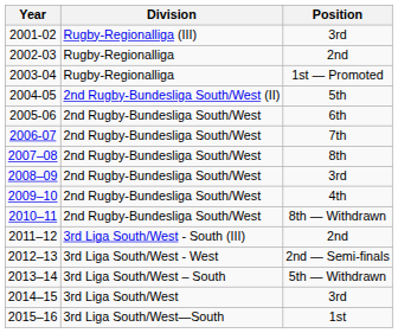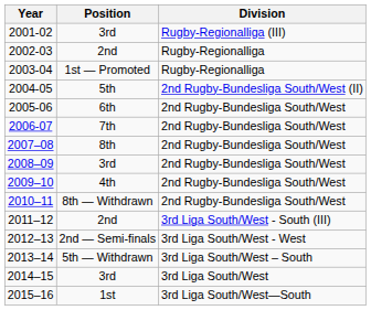 <table class="wikitable">
 <tr>
 <th>Year</th>
+<th>Position</th>
 <th>Division</th>
-<th>Position</th>
 </tr>
 <tr align="center">
 <td>2001-02</td>
+<td>3rd</td>
 <td align="left"><a href='#'>Rugby-Regionalliga</a> (III)</td>
-<td>3rd</td>
 </tr>
 <tr align="center">
 <td>2002-03</td>
+<td>2nd</td>
 <td align="left">Rugby-Regionalliga</td>
-<td>2nd</td>
 </tr>
 <tr align="center">
 <td>2003-04</td>
+<td>1st — Promoted</td>
 <td align="left">Rugby-Regionalliga</td>
-<td>1st — Promoted</td>
 </tr>
 <tr align="center">
 <td>2004-05</td>
+<td>5th</td>
 <td align="left"><a href='#'>2nd Rugby-Bundesliga South/West</a> (II)</td>
-<td>5th</td>
 </tr>
 <tr align="center">
 <td>2005-06</td>
+<td>6th</td>
 <td align="left">2nd Rugby-Bundesliga South/West</td>
-<td>6th</td>
 </tr>
 <tr align="center">
 <td><a href='#'>2006-07</a></td>
+<td>7th</td>
 <td align="left">2nd Rugby-Bundesliga South/West</td>
-<td>7th</td>
 </tr>
 <tr align="center">
 <td><a href='#'>2007–08</a></td>
+<td>8th</td>
 <td align="left">2nd Rugby-Bundesliga South/West</td>
-<td>8th</td>
 </tr>
 <tr align="center">
 <td><a href='#'>2008–09</a></td>
+<td>3rd</td>
 <td align="left">2nd Rugby-Bundesliga South/West</td>
-<td>3rd</td>
 </tr>
 <tr align="center">
 <td><a href='#'>2009–10</a></td>
+<td>4th</td>
 <td align="left">2nd Rugby-Bundesliga South/West</td>
-<td>4th</td>
 </tr>
 <tr align="center">
 <td><a href='#'>2010–11</a></td>
+<td>8th — Withdrawn</td>
 <td align="left">2nd Rugby-Bundesliga South/West</td>
-<td>8th — Withdrawn</td>
 </tr>
 <tr align="center">
 <td>2011–12</td>
+<td>2nd</td>
 <td align="left"><a href='#'>3rd Liga South/West</a> - South (III)</td>
-<td>2nd</td>
 </tr>
 <tr align="center">
 <td>2012–13</td>
+<td>2nd — Semi-finals</td>
 <td align="left">3rd Liga South/West - West</td>
-<td>2nd — Semi-finals</td>
 </tr>
 <tr align="center">
 <td>2013–14</td>
+<td>5th — Withdrawn</td>
 <td align="left">3rd Liga South/West – South</td>
-<td>5th — Withdrawn</td>
 </tr>
 <tr align="center">
 <td>2014–15</td>
+<td>3rd</td>
 <td align="left">3rd Liga South/West</td>
-<td>3rd</td>
 </tr>
 <tr align="center">
 <td>2015–16</td>
+<td>1st</td>
 <td align="left">3rd Liga South/West—South</td>
-<td>1st</td>
 </tr>
 </table>
